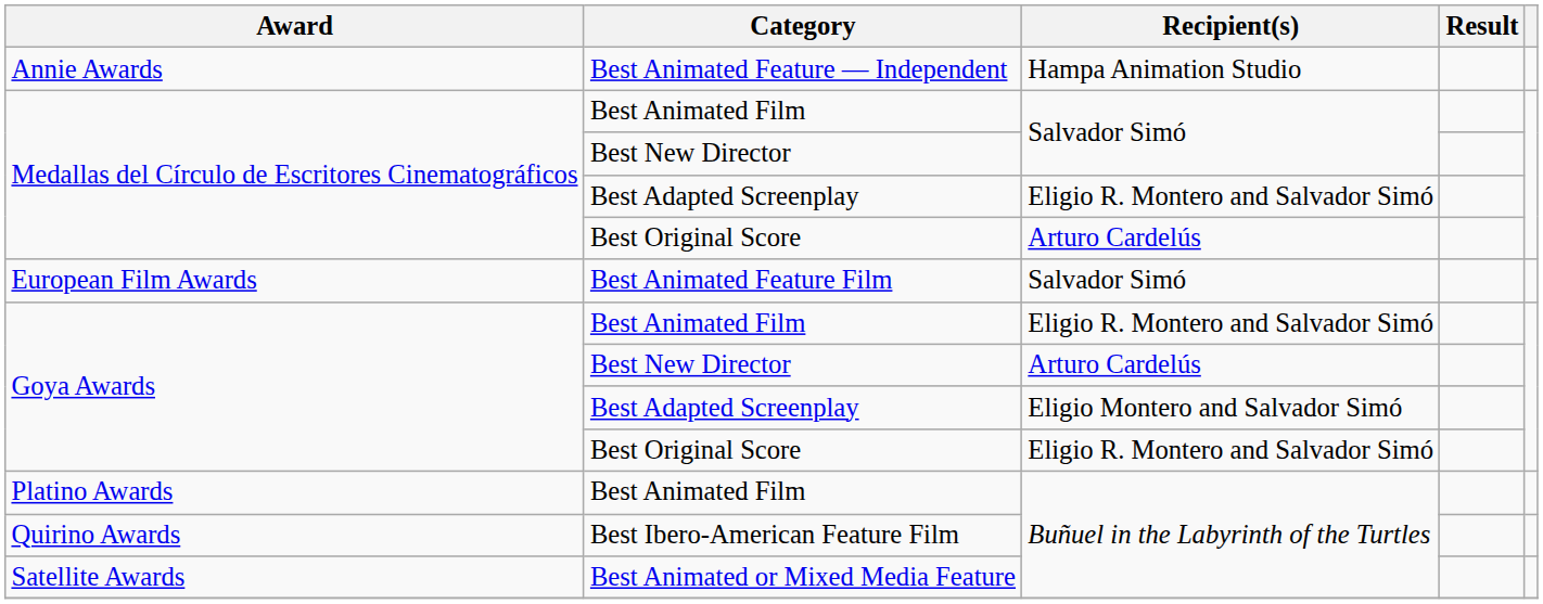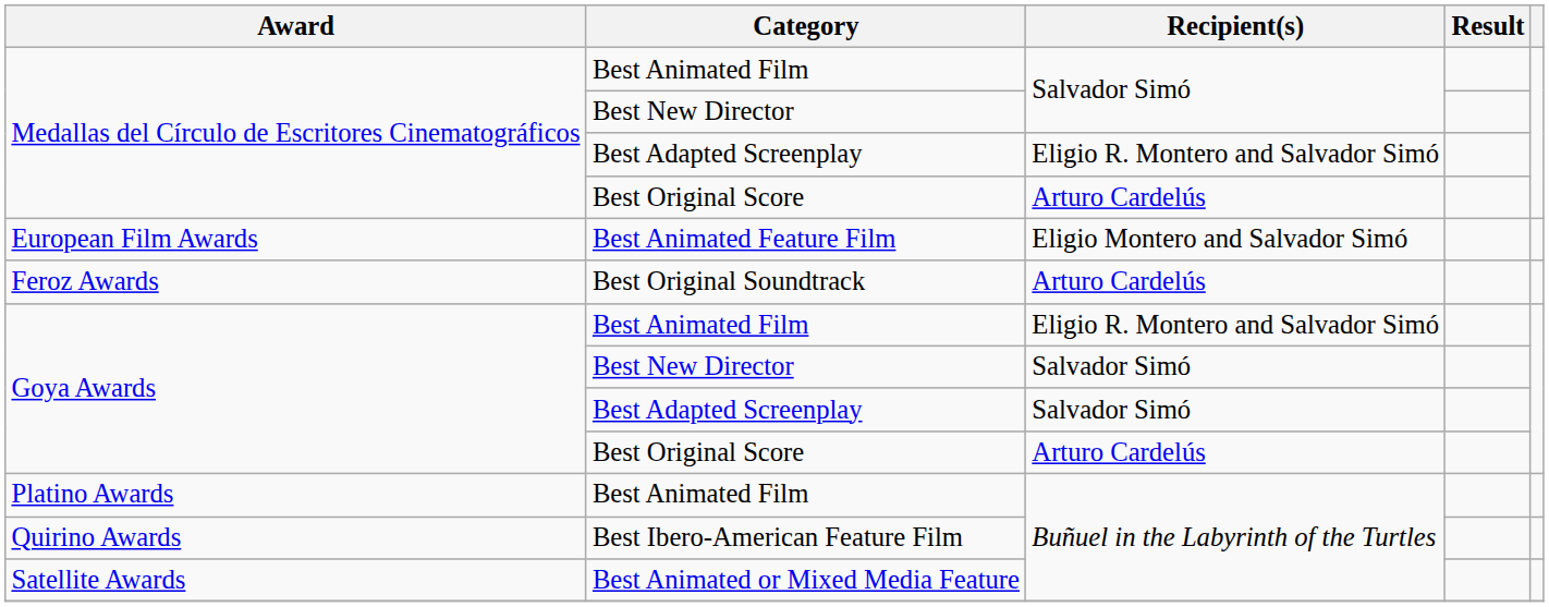 <table class="wikitable sortable plainrowheaders">
 <tr>
 <th>Award</th>
 <th>Category</th>
 <th>Recipient(s)</th>
 <th>Result</th>
 <th></th>
-</tr>
-<tr>
-<td><a href='#'>Annie Awards</a></td>
-<td><a href='#'>Best Animated Feature — Independent</a></td>
-<td>Hampa Animation Studio</td>
-<td></td>
-<td></td>
 </tr>
 <tr>
 <td rowspan="4"><a href='#'>Medallas del Círculo de Escritores Cinematográficos</a></td>
 <td>Best Animated Film</td>
 <td rowspan="2">Salvador Simó</td>
 <td></td>
 <td rowspan="4"></td>
 </tr>
 <tr>
 <td>Best New Director</td>
 <td></td>
 </tr>
 <tr>
 <td>Best Adapted Screenplay</td>
 <td>Eligio R. Montero and Salvador Simó</td>
 <td></td>
 </tr>
 <tr>
 <td>Best Original Score</td>
 <td><a href='#'>Arturo Cardelús</a></td>
 <td></td>
 </tr>
 <tr>
 <td><a href='#'>European Film Awards</a></td>
 <td><a href='#'>Best Animated Feature Film</a></td>
-<td>Salvador Simó</td>
+<td>Eligio Montero and Salvador Simó</td>
+<td></td>
+<td></td>
+</tr>
+<tr>
+<td><a href='#'>Feroz Awards</a></td>
+<td>Best Original Soundtrack</td>
+<td><a href='#'>Arturo Cardelús</a></td>
 <td></td>
 <td></td>
 </tr>
 <tr>
 <td rowspan="4"><a href='#'>Goya Awards</a></td>
 <td><a href='#'>Best Animated Film</a></td>
 <td>Eligio R. Montero and Salvador Simó</td>
 <td></td>
 <td rowspan="4"></td>
 </tr>
 <tr>
 <td><a href='#'>Best New Director</a></td>
-<td><a href='#'>Arturo Cardelús</a></td>
+<td>Salvador Simó</td>
 <td></td>
 </tr>
 <tr>
 <td><a href='#'>Best Adapted Screenplay</a></td>
-<td>Eligio Montero and Salvador Simó</td>
+<td>Salvador Simó</td>
 <td></td>
 </tr>
 <tr>
 <td>Best Original Score</td>
-<td>Eligio R. Montero and Salvador Simó</td>
+<td><a href='#'>Arturo Cardelús</a></td>
 <td></td>
 </tr>
 <tr>
 <td><a href='#'>Platino Awards</a></td>
 <td>Best Animated Film</td>
 <td rowspan="3"><em>Buñuel in the Labyrinth of the Turtles</em></td>
 <td></td>
 <td></td>
 </tr>
 <tr>
 <td><a href='#'>Quirino Awards</a></td>
 <td>Best Ibero-American Feature Film</td>
 <td></td>
 <td></td>
 </tr>
 <tr>
 <td><a href='#'>Satellite Awards</a></td>
 <td><a href='#'>Best Animated or Mixed Media Feature</a></td>
 <td></td>
 <td></td>
 </tr>
 <tr>
 </tr>
 </table>
